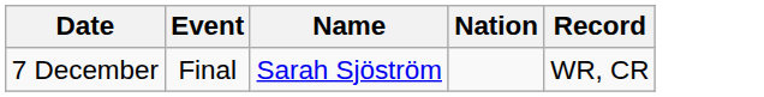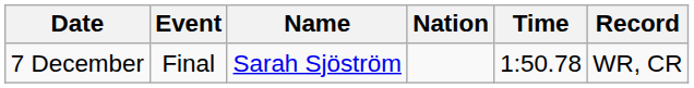 <table class=wikitable style=text-align:center>
 <tr>
 <th>Date</th>
 <th>Event</th>
 <th>Name</th>
 <th>Nation</th>
+<th>Time</th>
 <th>Record</th>
 </tr>
 <tr>
 <td>7 December</td>
 <td>Final</td>
 <td align=left><a href='#'>Sarah Sjöström</a></td>
 <td align=left></td>
+<td>1:50.78</td>
 <td>WR, CR</td>
 </tr>
 </table>
